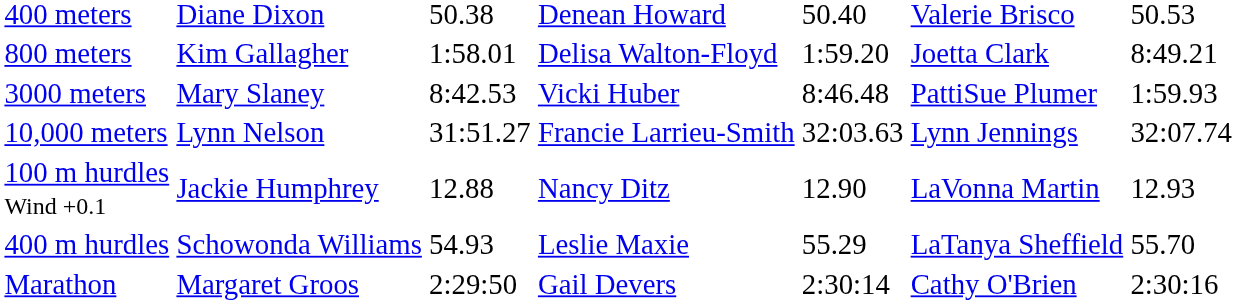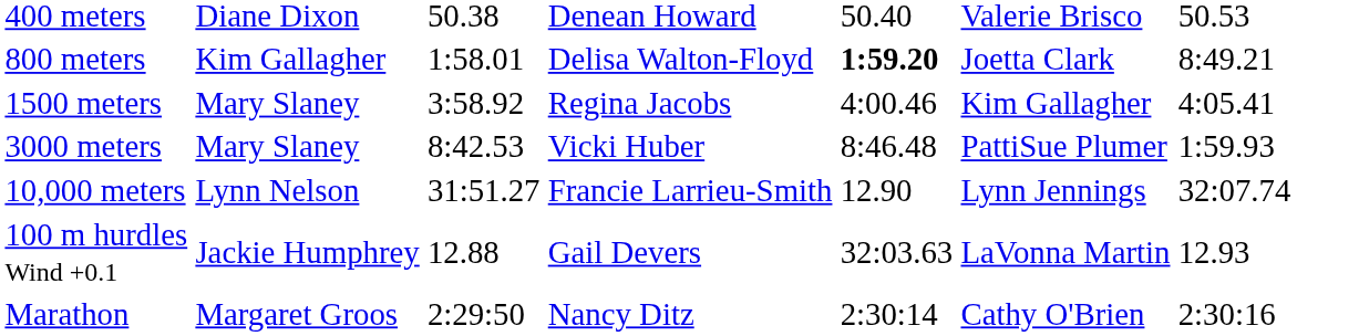 <table>
 <tr>
 <td><a href='#'>400 meters</a></td>
 <td><a href='#'>Diane Dixon</a></td>
 <td>50.38</td>
 <td><a href='#'>Denean Howard</a></td>
 <td>50.40</td>
 <td><a href='#'>Valerie Brisco</a></td>
 <td>50.53</td>
 </tr>
 <tr>
 <td><a href='#'>800 meters</a></td>
 <td><a href='#'>Kim Gallagher</a></td>
 <td>1:58.01</td>
 <td><a href='#'>Delisa Walton-Floyd</a></td>
-<td>1:59.20</td>
+<td><strong>1:59.20</strong></td>
 <td><a href='#'>Joetta Clark</a></td>
 <td>8:49.21</td>
+</tr>
+<tr>
+<td><a href='#'>1500 meters</a></td>
+<td><a href='#'>Mary Slaney</a></td>
+<td>3:58.92</td>
+<td><a href='#'>Regina Jacobs</a></td>
+<td>4:00.46</td>
+<td><a href='#'>Kim Gallagher</a></td>
+<td>4:05.41</td>
 </tr>
 <tr>
 <td><a href='#'>3000 meters</a></td>
 <td><a href='#'>Mary Slaney</a></td>
 <td>8:42.53</td>
 <td><a href='#'>Vicki Huber</a></td>
 <td>8:46.48</td>
 <td><a href='#'>PattiSue Plumer</a></td>
 <td>1:59.93</td>
 </tr>
 <tr>
 <td><a href='#'>10,000 meters</a></td>
 <td><a href='#'>Lynn Nelson</a></td>
 <td>31:51.27</td>
 <td><a href='#'>Francie Larrieu-Smith</a></td>
-<td>32:03.63</td>
+<td>12.90</td>
 <td><a href='#'>Lynn Jennings</a></td>
 <td>32:07.74</td>
 </tr>
 <tr>
 <td><a href='#'>100 m hurdles</a> <br><small>Wind +0.1</small></td>
 <td><a href='#'>Jackie Humphrey</a></td>
 <td>12.88</td>
-<td><a href='#'>Nancy Ditz</a></td>
-<td>12.90</td>
+<td><a href='#'>Gail Devers</a></td>
+<td>32:03.63</td>
 <td><a href='#'>LaVonna Martin</a></td>
 <td>12.93</td>
-</tr>
-<tr>
-<td><a href='#'>400 m hurdles</a></td>
-<td><a href='#'>Schowonda Williams</a></td>
-<td>54.93</td>
-<td><a href='#'>Leslie Maxie</a></td>
-<td>55.29</td>
-<td><a href='#'>LaTanya Sheffield</a></td>
-<td>55.70</td>
 </tr>
 <tr>
 <td><a href='#'>Marathon</a></td>
 <td><a href='#'>Margaret Groos</a></td>
 <td>2:29:50</td>
-<td><a href='#'>Gail Devers</a></td>
+<td><a href='#'>Nancy Ditz</a></td>
 <td>2:30:14</td>
 <td><a href='#'>Cathy O'Brien</a></td>
 <td>2:30:16</td>
 </tr>
 </table>
